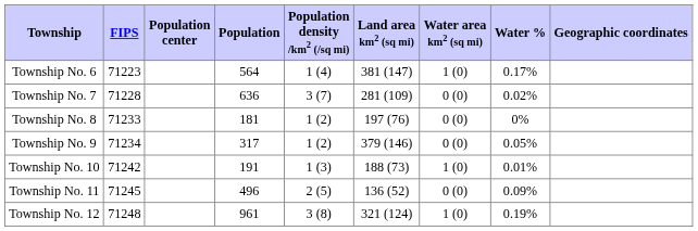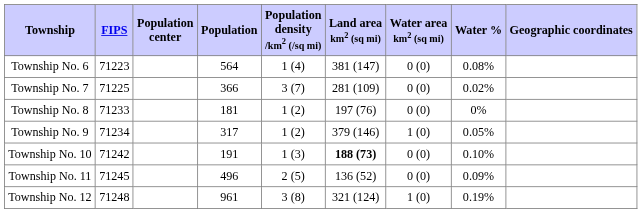 <table class="toccolours" border=1 cellspacing=0 cellpadding=4 style="text-align:center; border-collapse:collapse; font-size:90%;">
 <tr style="background:#ccccff">
 <th>Township</th>
 <th><a href='#'>FIPS</a></th>
 <th>Population<br>center</th>
 <th>Population</th>
 <th>Population<br>density<br><small>/km<sup>2</sup> (/sq mi)</small></th>
 <th>Land area<br><small>km<sup>2</sup> (sq mi)</small></th>
 <th>Water area<br><small>km<sup>2</sup> (sq mi)</small></th>
 <th>Water %</th>
 <th>Geographic coordinates</th>
 </tr>
 <tr>
 <td>Township No. 6</td>
 <td>71223</td>
 <td></td>
 <td>564</td>
 <td>1 (4)</td>
 <td>381 (147)</td>
-<td>1 (0)</td>
-<td>0.17%</td>
+<td>0 (0)</td>
+<td>0.08%</td>
 <td></td>
 </tr>
 <tr>
 <td>Township No. 7</td>
-<td>71228</td>
+<td>71225</td>
 <td></td>
-<td>636</td>
+<td>366</td>
 <td>3 (7)</td>
 <td>281 (109)</td>
 <td>0 (0)</td>
 <td>0.02%</td>
 <td></td>
 </tr>
 <tr>
 <td>Township No. 8</td>
 <td>71233</td>
 <td></td>
 <td>181</td>
 <td>1 (2)</td>
 <td>197 (76)</td>
 <td>0 (0)</td>
 <td>0%</td>
 <td></td>
 </tr>
 <tr>
 <td>Township No. 9</td>
 <td>71234</td>
 <td></td>
 <td>317</td>
 <td>1 (2)</td>
 <td>379 (146)</td>
-<td>0 (0)</td>
+<td>1 (0)</td>
 <td>0.05%</td>
 <td></td>
 </tr>
 <tr>
 <td>Township No. 10</td>
 <td>71242</td>
 <td></td>
 <td>191</td>
 <td>1 (3)</td>
-<td>188 (73)</td>
-<td>1 (0)</td>
-<td>0.01%</td>
+<td><strong>188 (73)</strong></td>
+<td>0 (0)</td>
+<td>0.10%</td>
 <td></td>
 </tr>
 <tr>
 <td>Township No. 11</td>
 <td>71245</td>
 <td></td>
 <td>496</td>
 <td>2 (5)</td>
 <td>136 (52)</td>
 <td>0 (0)</td>
 <td>0.09%</td>
 <td></td>
 </tr>
 <tr>
 <td>Township No. 12</td>
 <td>71248</td>
 <td></td>
 <td>961</td>
 <td>3 (8)</td>
 <td>321 (124)</td>
 <td>1 (0)</td>
 <td>0.19%</td>
 <td></td>
 </tr>
 </table>
